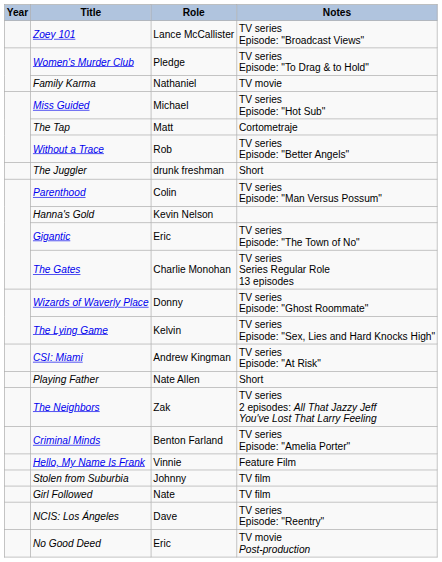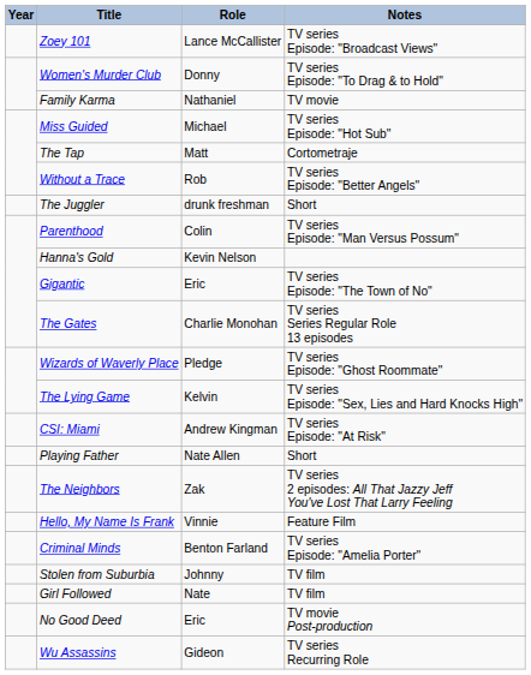 <table class="wikitable"style="font-size: 95%;">
 <tr>
 <th style="background:#B0C4DE;">Year</th>
 <th style="background:#B0C4DE;">Title</th>
 <th style="background:#B0C4DE;">Role</th>
 <th style="background:#B0C4DE;">Notes</th>
 </tr>
 <tr>
 <td rowspan="1"></td>
 <td><em><a href='#'>Zoey 101</a></em></td>
 <td>Lance McCallister</td>
 <td>TV series<br>Episode: "Broadcast Views"</td>
 </tr>
 <tr>
 <td rowspan="2"></td>
 <td><em><a href='#'>Women's Murder Club</a></em></td>
-<td>Pledge</td>
+<td>Donny</td>
 <td>TV series<br>Episode: "To Drag & to Hold"</td>
 </tr>
 <tr>
 <td><em>Family Karma</em></td>
 <td>Nathaniel</td>
 <td>TV movie</td>
 </tr>
 <tr>
 <td rowspan="3"></td>
 <td><em><a href='#'>Miss Guided</a></em></td>
 <td>Michael</td>
 <td>TV series<br>Episode: "Hot Sub"</td>
 </tr>
 <tr>
 <td><em>The Tap</em></td>
 <td>Matt</td>
 <td>Cortometraje</td>
 </tr>
 <tr>
 <td><em><a href='#'>Without a Trace</a></em></td>
 <td>Rob</td>
 <td>TV series<br>Episode: "Better Angels"</td>
 </tr>
 <tr>
 <td rowspan="1"></td>
 <td><em>The Juggler</em></td>
 <td>drunk freshman</td>
 <td>Short</td>
 </tr>
 <tr>
 <td rowspan="4"></td>
 <td><em><a href='#'>Parenthood</a></em></td>
 <td>Colin</td>
 <td>TV series<br>Episode: "Man Versus Possum"</td>
 </tr>
 <tr>
 <td><em>Hanna's Gold</em></td>
 <td>Kevin Nelson</td>
 <td></td>
 </tr>
 <tr>
 <td><em><a href='#'>Gigantic</a></em></td>
 <td>Eric</td>
 <td>TV series<br>Episode: "The Town of No"</td>
 </tr>
 <tr>
 <td><em><a href='#'>The Gates</a></em></td>
 <td>Charlie Monohan</td>
 <td>TV series<br>Series Regular Role<br>13 episodes</td>
 </tr>
 <tr>
 <td rowspan="2"></td>
 <td><em><a href='#'>Wizards of Waverly Place</a></em></td>
-<td>Donny</td>
+<td>Pledge</td>
 <td>TV series<br>Episode: "Ghost Roommate"</td>
 </tr>
 <tr>
 <td><em><a href='#'>The Lying Game</a></em></td>
 <td>Kelvin</td>
 <td>TV series<br>Episode: "Sex, Lies and Hard Knocks High"</td>
 </tr>
 <tr>
 <td rowspan="1"></td>
 <td><em><a href='#'>CSI: Miami</a></em></td>
 <td>Andrew Kingman</td>
 <td>TV series<br>Episode: "At Risk"</td>
 </tr>
 <tr>
 <td rowspan="1"></td>
 <td><em>Playing Father</em></td>
 <td>Nate Allen</td>
 <td>Short</td>
 </tr>
 <tr>
 <td rowspan="1"></td>
 <td><em><a href='#'>The Neighbors</a></em></td>
 <td>Zak</td>
 <td>TV series<br>2 episodes: <em>All That Jazzy Jeff</em><br><em>You've Lost That Larry Feeling</em></td>
 </tr>
 <tr>
 <td rowspan="1"></td>
+<td><em><a href='#'>Hello, My Name Is Frank</a></em></td>
+<td>Vinnie</td>
+<td>Feature Film</td>
+</tr>
+<tr>
+<td rowspan="1"></td>
 <td><em><a href='#'>Criminal Minds</a></em></td>
 <td>Benton Farland</td>
 <td>TV series<br>Episode: "Amelia Porter"</td>
-</tr>
-<tr>
-<td rowspan="1"></td>
-<td><em><a href='#'>Hello, My Name Is Frank</a></em></td>
-<td>Vinnie</td>
-<td>Feature Film</td>
 </tr>
 <tr>
 <td rowspan="1"></td>
 <td><em>Stolen from Suburbia</em></td>
 <td>Johnny</td>
 <td>TV film</td>
 </tr>
 <tr>
 <td rowspan="1"></td>
 <td><em>Girl Followed</em></td>
 <td>Nate</td>
 <td>TV film</td>
 </tr>
 <tr>
 <td rowspan="1"></td>
-<td><em>NCIS: Los Ángeles</em></td>
-<td>Dave</td>
-<td>TV series<br>Episode: "Reentry"</td>
-</tr>
-<tr>
-<td rowspan="1"></td>
 <td><em>No Good Deed</em></td>
 <td>Eric</td>
 <td>TV movie<br><em>Post-production</em></td>
 </tr>
+<tr>
+<td rowspan="1"></td>
+<td><em><a href='#'>Wu Assassins</a></em></td>
+<td>Gideon</td>
+<td>TV series<br>Recurring Role<br></td>
+</tr>
 </table>
